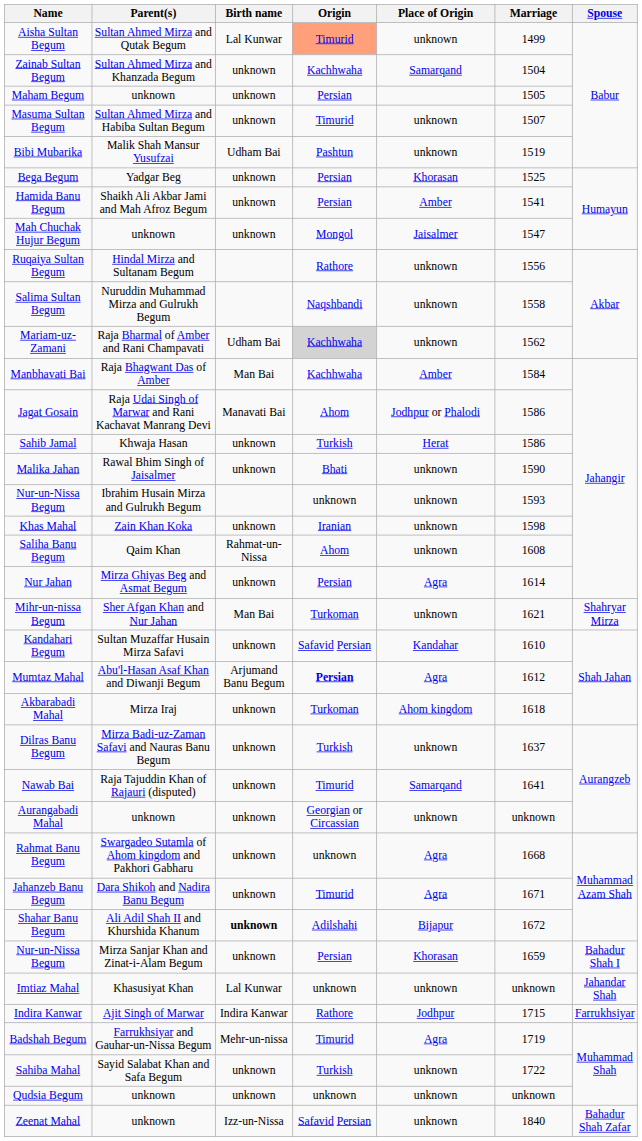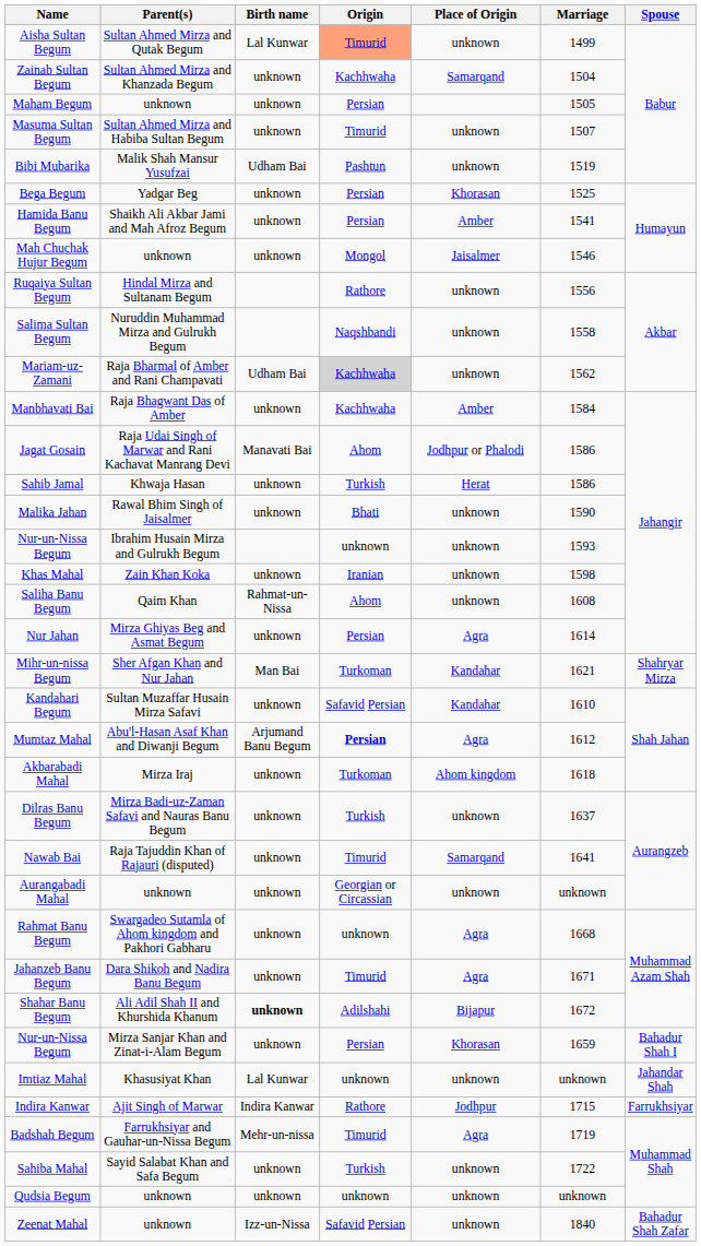 <table class="wikitable sortable">
 <tr>
 <th scope="col" width="200px" data-sort-type="text">Name</th>
 <th scope="col" width="400px" data-sort-type="text">Parent(s)</th>
 <th scope="col" width="200px" data-sort-type="text">Birth name</th>
 <th scope="col" width="200px" data-sort-type="text">Origin</th>
 <th scope="col" width="400px" data-sort-type="text">Place of Origin</th>
 <th scope="col" width="200px" data-sort-type="text">Marriage</th>
 <th><a href='#'>Spouse</a></th>
 </tr>
 <tr>
 <td align="center"><a href='#'>Aisha Sultan Begum</a></td>
 <td align="center"><a href='#'>Sultan Ahmed Mirza</a> and Qutak Begum</td>
 <td align="center">Lal Kunwar</td>
 <td align="center" style="background: lightsalmon;"><a href='#'>Timurid</a></td>
 <td align="center">unknown</td>
 <td align="center">1499</td>
 <td align="center" rowspan="5"><a href='#'>Babur</a></td>
 </tr>
 <tr>
 <td align="center"><a href='#'>Zainab Sultan Begum</a></td>
 <td align="center"><a href='#'>Sultan Ahmed Mirza</a> and Khanzada Begum</td>
 <td align="center">unknown</td>
 <td align="center"><a href='#'>Kachhwaha</a></td>
 <td align="center"><a href='#'>Samarqand</a></td>
 <td align="center">1504</td>
 </tr>
 <tr>
 <td align="center"><a href='#'>Maham Begum</a></td>
 <td align="center">unknown</td>
 <td align="center">unknown</td>
 <td align="center"><a href='#'>Persian</a></td>
 <td align="center"></td>
 <td align="center">1505</td>
 </tr>
 <tr>
 <td align="center"><a href='#'>Masuma Sultan Begum</a></td>
 <td align="center"><a href='#'>Sultan Ahmed Mirza</a> and Habiba Sultan Begum</td>
 <td align="center">unknown</td>
 <td align="center"><a href='#'>Timurid</a></td>
 <td align="center">unknown</td>
 <td align="center">1507</td>
 </tr>
 <tr>
 <td align="center"><a href='#'>Bibi Mubarika</a></td>
 <td align="center">Malik Shah Mansur <a href='#'>Yusufzai</a></td>
 <td align="center">Udham Bai</td>
 <td align="center"><a href='#'>Pashtun</a></td>
 <td align="center">unknown</td>
 <td align="center">1519</td>
 </tr>
 <tr>
 <td align="center"><a href='#'>Bega Begum</a></td>
 <td align="center">Yadgar Beg</td>
 <td align="center">unknown</td>
 <td align="center"><a href='#'>Persian</a></td>
 <td align="center"><a href='#'>Khorasan</a></td>
 <td align="center">1525</td>
 <td align="center" rowspan="3"><a href='#'>Humayun</a></td>
 </tr>
 <tr>
 <td align="center"><a href='#'>Hamida Banu Begum</a></td>
 <td align="center">Shaikh Ali Akbar Jami and Mah Afroz Begum</td>
 <td align="center">unknown</td>
 <td align="center"><a href='#'>Persian</a></td>
 <td align="center"><a href='#'>Amber</a></td>
 <td align="center">1541</td>
 </tr>
 <tr>
 <td align="center"><a href='#'>Mah Chuchak Hujur Begum</a></td>
 <td align="center">unknown</td>
 <td align="center">unknown</td>
 <td align="center"><a href='#'>Mongol</a></td>
 <td align="center"><a href='#'>Jaisalmer</a></td>
-<td align="center">1547</td>
+<td align="center">1546</td>
 </tr>
 <tr>
 <td align="center"><a href='#'>Ruqaiya Sultan Begum</a></td>
 <td align="center"><a href='#'>Hindal Mirza</a> and Sultanam Begum</td>
 <td align="center"></td>
 <td align="center"><a href='#'>Rathore</a></td>
 <td align="center">unknown</td>
 <td align="center">1556</td>
 <td align="center" rowspan="3"><a href='#'>Akbar</a></td>
 </tr>
 <tr>
 <td align="center"><a href='#'>Salima Sultan Begum</a></td>
 <td align="center">Nuruddin Muhammad Mirza and Gulrukh Begum</td>
 <td align="center"></td>
 <td align="center"><a href='#'>Naqshbandi</a></td>
 <td align="center">unknown</td>
 <td align="center">1558</td>
 </tr>
 <tr>
 <td align="center"><a href='#'>Mariam-uz-Zamani</a></td>
 <td align="center">Raja <a href='#'>Bharmal</a> of <a href='#'>Amber</a> and Rani Champavati</td>
 <td align="center">Udham Bai</td>
 <td align="center" style="background: lightgrey;"><a href='#'>Kachhwaha</a></td>
 <td align="center">unknown</td>
 <td align="center">1562</td>
 </tr>
 <tr>
 <td align="center"><a href='#'>Manbhavati Bai</a></td>
 <td align="center">Raja <a href='#'>Bhagwant Das</a> of <a href='#'>Amber</a></td>
-<td align="center">Man Bai</td>
+<td align="center">unknown</td>
 <td align="center"><a href='#'>Kachhwaha</a></td>
 <td align="center"><a href='#'>Amber</a></td>
 <td align="center">1584</td>
 <td align="center" rowspan="8"><a href='#'>Jahangir</a></td>
 </tr>
 <tr>
 <td align="center"><a href='#'>Jagat Gosain</a></td>
 <td align="center">Raja <a href='#'>Udai Singh of Marwar</a> and Rani Kachavat Manrang Devi</td>
 <td align="center">Manavati Bai</td>
 <td align="center"><a href='#'>Ahom</a></td>
 <td align="center"><a href='#'>Jodhpur</a> or <a href='#'>Phalodi</a></td>
 <td align="center">1586</td>
 </tr>
 <tr>
 <td align="center"><a href='#'>Sahib Jamal</a></td>
 <td align="center">Khwaja Hasan</td>
 <td align="center">unknown</td>
 <td align="center"><a href='#'>Turkish</a></td>
 <td align="center"><a href='#'>Herat</a></td>
 <td align="center">1586</td>
 </tr>
 <tr>
 <td align="center"><a href='#'>Malika Jahan</a></td>
 <td align="center">Rawal Bhim Singh of <a href='#'>Jaisalmer</a></td>
 <td align="center">unknown</td>
 <td align="center"><a href='#'>Bhati</a></td>
 <td align="center">unknown</td>
 <td align="center">1590</td>
 </tr>
 <tr>
 <td align="center"><a href='#'>Nur-un-Nissa Begum</a></td>
 <td align="center">Ibrahim Husain Mirza and Gulrukh Begum</td>
 <td align="center"></td>
 <td align="center">unknown</td>
 <td align="center">unknown</td>
 <td align="center">1593</td>
 </tr>
 <tr>
 <td align="center"><a href='#'>Khas Mahal</a></td>
 <td align="center"><a href='#'>Zain Khan Koka</a></td>
 <td align="center">unknown</td>
 <td align="center"><a href='#'>Iranian</a></td>
 <td align="center">unknown</td>
 <td align="center">1598</td>
 </tr>
 <tr>
 <td align="center"><a href='#'>Saliha Banu Begum</a></td>
 <td align="center">Qaim Khan</td>
 <td align="center">Rahmat-un-Nissa</td>
 <td align="center"><a href='#'>Ahom</a></td>
 <td align="center">unknown</td>
 <td align="center">1608</td>
 </tr>
 <tr>
 <td align="center"><a href='#'>Nur Jahan</a></td>
 <td align="center"><a href='#'>Mirza Ghiyas Beg</a> and <a href='#'>Asmat Begum</a></td>
 <td align="center">unknown</td>
 <td align="center"><a href='#'>Persian</a></td>
 <td align="center"><a href='#'>Agra</a></td>
 <td align="center">1614</td>
 </tr>
 <tr>
 <td align="center"><a href='#'>Mihr-un-nissa Begum</a></td>
 <td align="center"><a href='#'>Sher Afgan Khan</a> and <a href='#'>Nur Jahan</a></td>
 <td align="center">Man Bai</td>
 <td align="center"><a href='#'>Turkoman</a></td>
-<td align="center">unknown</td>
+<td align="center"><a href='#'>Kandahar</a></td>
 <td align="center">1621</td>
 <td align="center" rowspan="1"><a href='#'>Shahryar Mirza</a></td>
 </tr>
 <tr>
 <td align="center"><a href='#'>Kandahari Begum</a></td>
 <td align="center">Sultan Muzaffar Husain Mirza Safavi</td>
 <td align="center">unknown</td>
 <td align="center"><a href='#'> Safavid</a> <a href='#'>Persian</a></td>
 <td align="center"><a href='#'>Kandahar</a></td>
 <td align="center">1610</td>
 <td align="center" rowspan="3"><a href='#'>Shah Jahan</a></td>
 </tr>
 <tr>
 <td align="center"><a href='#'>Mumtaz Mahal</a></td>
 <td align="center"><a href='#'>Abu'l-Hasan Asaf Khan</a> and Diwanji Begum</td>
 <td align="center">Arjumand Banu Begum</td>
 <td align="center"><strong><a href='#'>Persian</a></strong></td>
 <td align="center"><a href='#'>Agra</a></td>
 <td align="center">1612</td>
 </tr>
 <tr>
 <td align="center"><a href='#'>Akbarabadi Mahal</a></td>
 <td align="center">Mirza Iraj</td>
 <td align="center">unknown</td>
 <td align="center"><a href='#'>Turkoman</a></td>
 <td align="center"><a href='#'>Ahom kingdom</a></td>
 <td align="center">1618</td>
 </tr>
 <tr>
 <td align="center"><a href='#'>Dilras Banu Begum</a></td>
 <td align="center"><a href='#'>Mirza Badi-uz-Zaman Safavi</a> and Nauras Banu Begum</td>
 <td align="center">unknown</td>
 <td align="center"><a href='#'>Turkish</a></td>
 <td align="center">unknown</td>
 <td align="center">1637</td>
 <td align="center" rowspan="3"><a href='#'>Aurangzeb</a></td>
 </tr>
 <tr>
 <td align="center"><a href='#'>Nawab Bai</a></td>
 <td align="center">Raja Tajuddin Khan of <a href='#'>Rajauri</a> (disputed)</td>
 <td align="center">unknown</td>
 <td align="center"><a href='#'>Timurid</a></td>
 <td align="center"><a href='#'>Samarqand</a></td>
 <td align="center">1641</td>
 </tr>
 <tr>
 <td align="center"><a href='#'>Aurangabadi Mahal</a></td>
 <td align="center">unknown</td>
 <td align="center">unknown</td>
 <td align="center"><a href='#'>Georgian</a> or <a href='#'>Circassian</a></td>
 <td align="center">unknown</td>
 <td align="center">unknown</td>
 </tr>
 <tr>
 <td align="center"><a href='#'>Rahmat Banu Begum</a></td>
 <td align="center"><a href='#'>Swargadeo Sutamla</a> of <a href='#'>Ahom kingdom</a> and Pakhori Gabharu</td>
 <td align="center">unknown</td>
 <td align="center">unknown</td>
 <td align="center"><a href='#'>Agra</a></td>
 <td align="center">1668</td>
 <td align="center" rowspan="3"><a href='#'>Muhammad Azam Shah</a></td>
 </tr>
 <tr>
 <td align="center"><a href='#'>Jahanzeb Banu Begum</a></td>
 <td align="center"><a href='#'>Dara Shikoh</a> and <a href='#'>Nadira Banu Begum</a></td>
 <td align="center">unknown</td>
 <td align="center"><a href='#'>Timurid</a></td>
 <td align="center"><a href='#'>Agra</a></td>
 <td align="center">1671</td>
 </tr>
 <tr>
 <td align="center"><a href='#'>Shahar Banu Begum</a></td>
 <td align="center"><a href='#'>Ali Adil Shah II</a> and Khurshida Khanum</td>
 <td align="center"><strong>unknown</strong></td>
 <td align="center"><a href='#'>Adilshahi</a></td>
 <td align="center"><a href='#'>Bijapur</a></td>
 <td align="center">1672</td>
 </tr>
 <tr>
 <td align="center"><a href='#'>Nur-un-Nissa Begum</a></td>
 <td align="center">Mirza Sanjar Khan and Zinat-i-Alam Begum</td>
 <td align="center">unknown</td>
 <td align="center"><a href='#'>Persian</a></td>
 <td align="center"><a href='#'>Khorasan</a></td>
 <td align="center">1659</td>
 <td align="center" rowspan="1"><a href='#'>Bahadur Shah I</a></td>
 </tr>
 <tr>
 <td align="center"><a href='#'>Imtiaz Mahal</a></td>
 <td align="center">Khasusiyat Khan</td>
 <td align="center">Lal Kunwar</td>
 <td align="center">unknown</td>
 <td align="center">unknown</td>
 <td align="center">unknown</td>
 <td align="center" rowspan="1"><a href='#'>Jahandar Shah</a></td>
 </tr>
 <tr>
 <td align="center"><a href='#'>Indira Kanwar</a></td>
 <td align="center"><a href='#'>Ajit Singh of Marwar</a></td>
 <td align="center">Indira Kanwar</td>
 <td align="center"><a href='#'>Rathore</a></td>
 <td align="center"><a href='#'>Jodhpur</a></td>
 <td align="center">1715</td>
 <td align="center" rowspan="1"><a href='#'>Farrukhsiyar</a></td>
 </tr>
 <tr>
 <td align="center"><a href='#'>Badshah Begum</a></td>
 <td align="center"><a href='#'>Farrukhsiyar</a> and Gauhar-un-Nissa Begum</td>
 <td align="center">Mehr-un-nissa</td>
 <td align="center"><a href='#'>Timurid</a></td>
 <td align="center"><a href='#'>Agra</a></td>
 <td align="center">1719</td>
 <td align="center" rowspan="3"><a href='#'>Muhammad Shah</a></td>
 </tr>
 <tr>
 <td align="center"><a href='#'>Sahiba Mahal</a></td>
 <td align="center">Sayid Salabat Khan and Safa Begum</td>
 <td align="center">unknown</td>
 <td align="center"><a href='#'>Turkish</a></td>
 <td align="center">unknown</td>
 <td align="center">1722</td>
 </tr>
 <tr>
 <td align="center"><a href='#'>Qudsia Begum</a></td>
 <td align="center">unknown</td>
 <td align="center">unknown</td>
 <td align="center">unknown</td>
 <td align="center">unknown</td>
 <td align="center">unknown</td>
 </tr>
 <tr>
 <td align="center"><a href='#'>Zeenat Mahal</a></td>
 <td align="center">unknown</td>
 <td align="center">Izz-un-Nissa</td>
 <td align="center"><a href='#'> Safavid</a> <a href='#'>Persian</a></td>
 <td align="center">unknown</td>
 <td align="center">1840</td>
 <td align="center" rowspan="1"><a href='#'>Bahadur Shah Zafar</a></td>
 </tr>
 </table>
